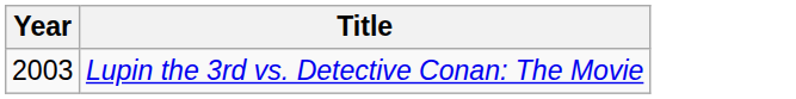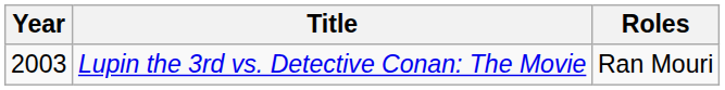 <table class="wikitable sortable">
 <tr>
 <th>Year</th>
 <th>Title</th>
+<th>Roles</th>
 </tr>
 <tr>
 <td>2003</td>
 <td><em><a href='#'>Lupin the 3rd vs. Detective Conan: The Movie</a></em></td>
+<td>Ran Mouri</td>
 </tr>
 </table>
